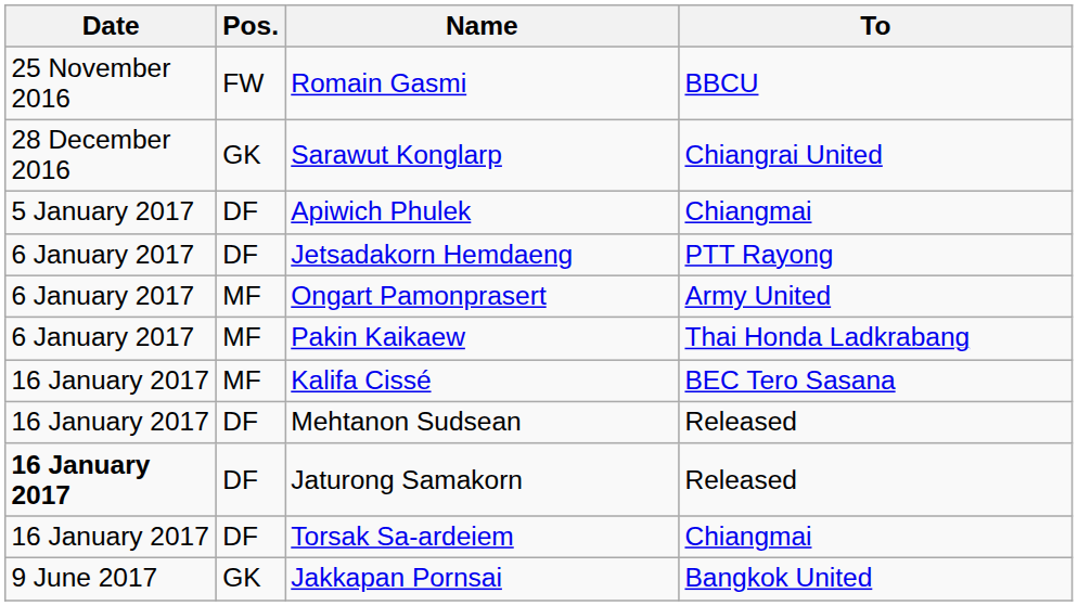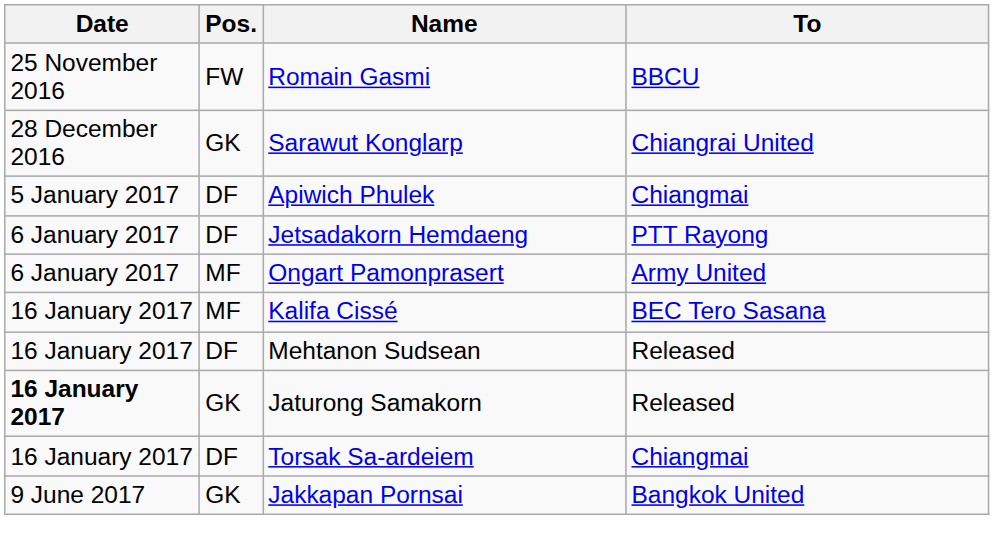 <table class="wikitable">
 <tr>
 <th width="120">Date</th>
 <th>Pos.</th>
 <th width="230">Name</th>
 <th width="230">To</th>
 </tr>
 <tr>
 <td>25 November 2016</td>
 <td>FW</td>
 <td> <a href='#'>Romain Gasmi</a></td>
 <td> <a href='#'>BBCU</a></td>
 </tr>
 <tr>
 <td>28 December 2016</td>
 <td>GK</td>
 <td> <a href='#'>Sarawut Konglarp</a></td>
 <td> <a href='#'>Chiangrai United</a></td>
 </tr>
 <tr>
 <td>5 January 2017</td>
 <td>DF</td>
 <td> <a href='#'>Apiwich Phulek</a></td>
 <td> <a href='#'>Chiangmai</a></td>
 </tr>
 <tr>
 <td>6 January 2017</td>
 <td>DF</td>
 <td> <a href='#'>Jetsadakorn Hemdaeng</a></td>
 <td> <a href='#'>PTT Rayong</a></td>
 </tr>
 <tr>
 <td>6 January 2017</td>
 <td>MF</td>
 <td> <a href='#'>Ongart Pamonprasert</a></td>
 <td> <a href='#'>Army United</a></td>
 </tr>
 <tr>
-<td>6 January 2017</td>
-<td>MF</td>
-<td> <a href='#'>Pakin Kaikaew</a></td>
-<td> <a href='#'>Thai Honda Ladkrabang</a></td>
-</tr>
-<tr>
 <td>16 January 2017</td>
 <td>MF</td>
 <td> <a href='#'>Kalifa Cissé</a></td>
 <td> <a href='#'>BEC Tero Sasana</a></td>
 </tr>
 <tr>
 <td>16 January 2017</td>
 <td>DF</td>
 <td> Mehtanon Sudsean</td>
 <td>Released</td>
 </tr>
 <tr>
 <td><strong>16 January 2017</strong></td>
-<td>DF</td>
+<td>GK</td>
 <td> Jaturong Samakorn</td>
 <td>Released</td>
 </tr>
 <tr>
 <td>16 January 2017</td>
 <td>DF</td>
 <td> <a href='#'>Torsak Sa-ardeiem</a></td>
 <td> <a href='#'>Chiangmai</a></td>
 </tr>
 <tr>
 <td>9 June 2017</td>
 <td>GK</td>
 <td> <a href='#'>Jakkapan Pornsai</a></td>
 <td> <a href='#'>Bangkok United</a></td>
 </tr>
 </table>
